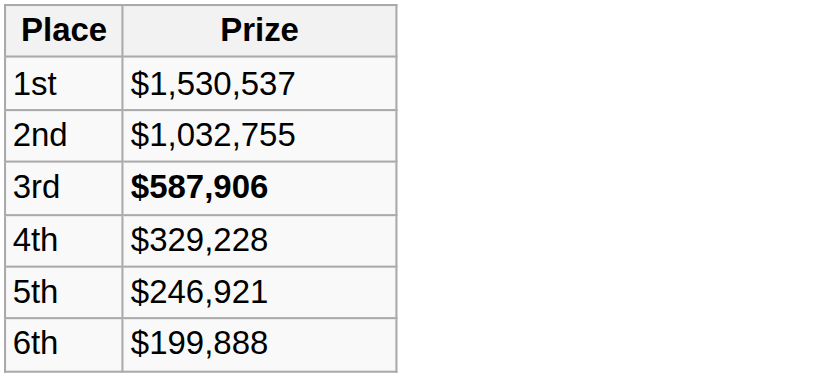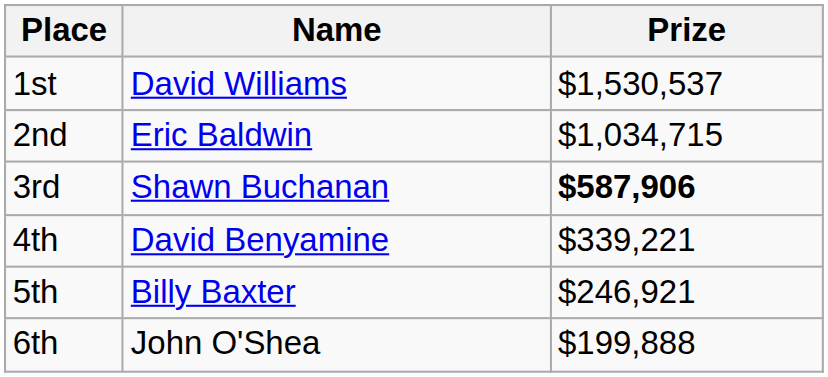 <table class="wikitable">
 <tr>
 <th width="50">Place</th>
+<th width="200">Name</th>
 <th width="125">Prize</th>
 </tr>
 <tr>
 <td>1st</td>
+<td><a href='#'>David Williams</a></td>
 <td>$1,530,537</td>
 </tr>
 <tr>
 <td>2nd</td>
-<td>$1,032,755</td>
+<td><a href='#'>Eric Baldwin</a></td>
+<td>$1,034,715</td>
 </tr>
 <tr>
 <td>3rd</td>
+<td><a href='#'>Shawn Buchanan</a></td>
 <td><strong>$587,906</strong></td>
 </tr>
 <tr>
 <td>4th</td>
-<td>$329,228</td>
+<td><a href='#'>David Benyamine</a></td>
+<td>$339,221</td>
 </tr>
 <tr>
 <td>5th</td>
+<td><a href='#'>Billy Baxter</a></td>
 <td>$246,921</td>
 </tr>
 <tr>
 <td>6th</td>
+<td>John O'Shea</td>
 <td>$199,888</td>
 </tr>
 </table>
